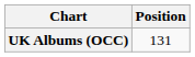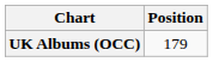 <table class="wikitable plainrowheaders" style="text-align:center">
 <tr>
 <th scope="col">Chart</th>
 <th scope="col">Position</th>
 </tr>
 <tr>
 <th scope="row">UK Albums (OCC)</th>
-<td>131</td>
+<td>179</td>
 </tr>
 </table>
